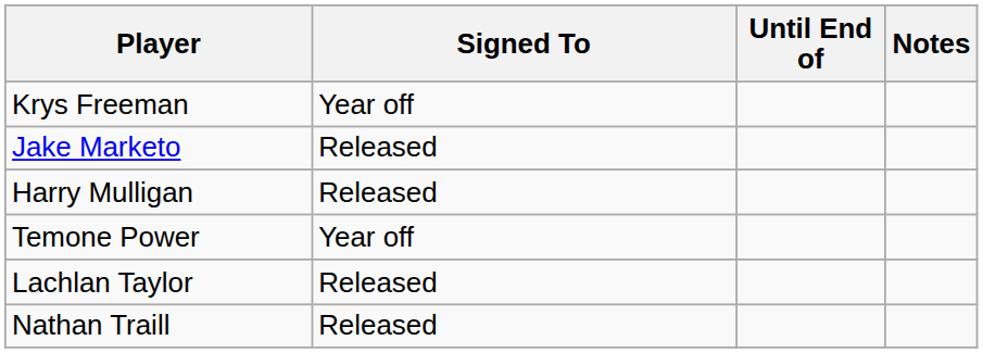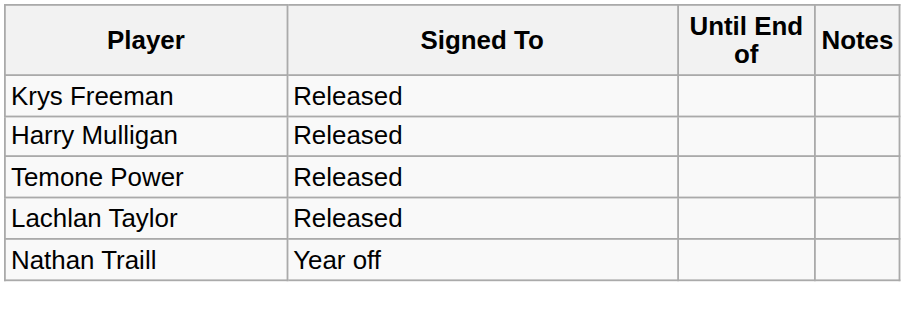 <table class="wikitable" style="font-size:90%">
 <tr style="background:#efefef;">
 <th style="width:150px;">Player</th>
 <th style="width:210px;">Signed To</th>
 <th style="width:70px;">Until End of</th>
 <th style="width:40px;">Notes</th>
 </tr>
 <tr>
 <td>Krys Freeman</td>
-<td>Year off</td>
-<td></td>
-<td></td>
-</tr>
-<tr>
-<td><a href='#'>Jake Marketo</a></td>
 <td>Released</td>
 <td></td>
 <td></td>
 </tr>
 <tr>
 <td>Harry Mulligan</td>
 <td>Released</td>
 <td></td>
 <td></td>
 </tr>
 <tr>
 <td>Temone Power</td>
-<td>Year off</td>
+<td>Released</td>
 <td></td>
 <td></td>
 </tr>
 <tr>
 <td>Lachlan Taylor</td>
 <td>Released</td>
 <td></td>
 <td></td>
 </tr>
 <tr>
 <td>Nathan Traill</td>
-<td>Released</td>
+<td>Year off</td>
 <td></td>
 <td></td>
 </tr>
 </table>
